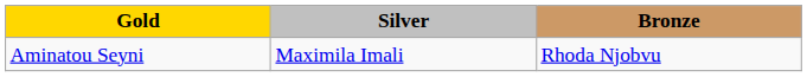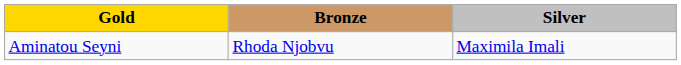 <table class="wikitable" style="text-align:left">
 <tr align="center">
 <td width=200 bgcolor=gold><strong>Gold</strong></td>
+<td width=200 bgcolor=CC9966><strong>Bronze</strong></td>
 <td width=200 bgcolor=silver><strong>Silver</strong></td>
-<td width=200 bgcolor=CC9966><strong>Bronze</strong></td>
 </tr>
 <tr>
 <td><a href='#'>Aminatou Seyni</a><br><em></em></td>
+<td><a href='#'>Rhoda Njobvu</a><br><em></em></td>
 <td><a href='#'>Maximila Imali</a><br><em></em></td>
-<td><a href='#'>Rhoda Njobvu</a><br><em></em></td>
 </tr>
 </table>
